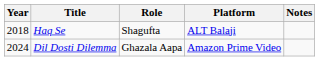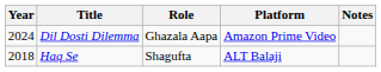 <table class="wikitable sortable">
 <tr>
 <th>Year</th>
 <th>Title</th>
 <th>Role</th>
 <th>Platform</th>
 <th>Notes</th>
 </tr>
 <tr>
+<td>2024</td>
+<td><em><a href='#'>Dil Dosti Dilemma</a></em></td>
+<td>Ghazala Aapa</td>
+<td><a href='#'>Amazon Prime Video</a></td>
+<td></td>
+</tr>
+<tr>
 <td>2018</td>
 <td><em><a href='#'>Haq Se</a></em></td>
 <td>Shagufta</td>
 <td><a href='#'>ALT Balaji</a></td>
 <td></td>
 </tr>
-<tr>
-<td>2024</td>
-<td><em><a href='#'>Dil Dosti Dilemma</a></em></td>
-<td>Ghazala Aapa</td>
-<td><a href='#'>Amazon Prime Video</a></td>
-<td></td>
-</tr>
 </table>
